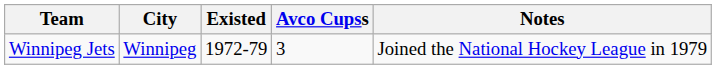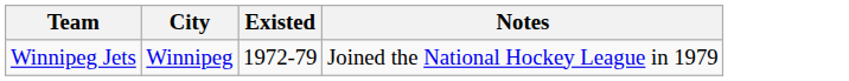 <table class="wikitable">
 <tr>
 <th>Team</th>
 <th>City</th>
 <th>Existed</th>
-<th><a href='#'>Avco Cups</a>s</th>
 <th>Notes</th>
 </tr>
 <tr>
 <td><a href='#'>Winnipeg Jets</a></td>
 <td><a href='#'>Winnipeg</a></td>
 <td>1972-79</td>
-<td>3</td>
 <td>Joined the <a href='#'>National Hockey League</a> in 1979</td>
 </tr>
 </table>
